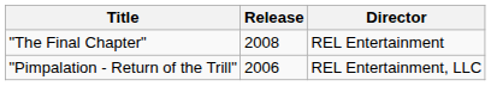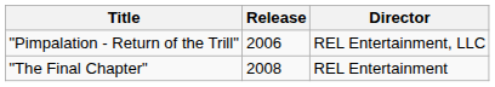 <table class="wikitable">
 <tr>
 <th>Title</th>
 <th>Release</th>
 <th>Director</th>
 </tr>
 <tr>
+<td>"Pimpalation - Return of the Trill"</td>
+<td>2006</td>
+<td>REL Entertainment, LLC</td>
+</tr>
+<tr>
 <td>"The Final Chapter"</td>
 <td>2008</td>
 <td>REL Entertainment</td>
 </tr>
-<tr>
-<td>"Pimpalation - Return of the Trill"</td>
-<td>2006</td>
-<td>REL Entertainment, LLC</td>
-</tr>
 </table>
